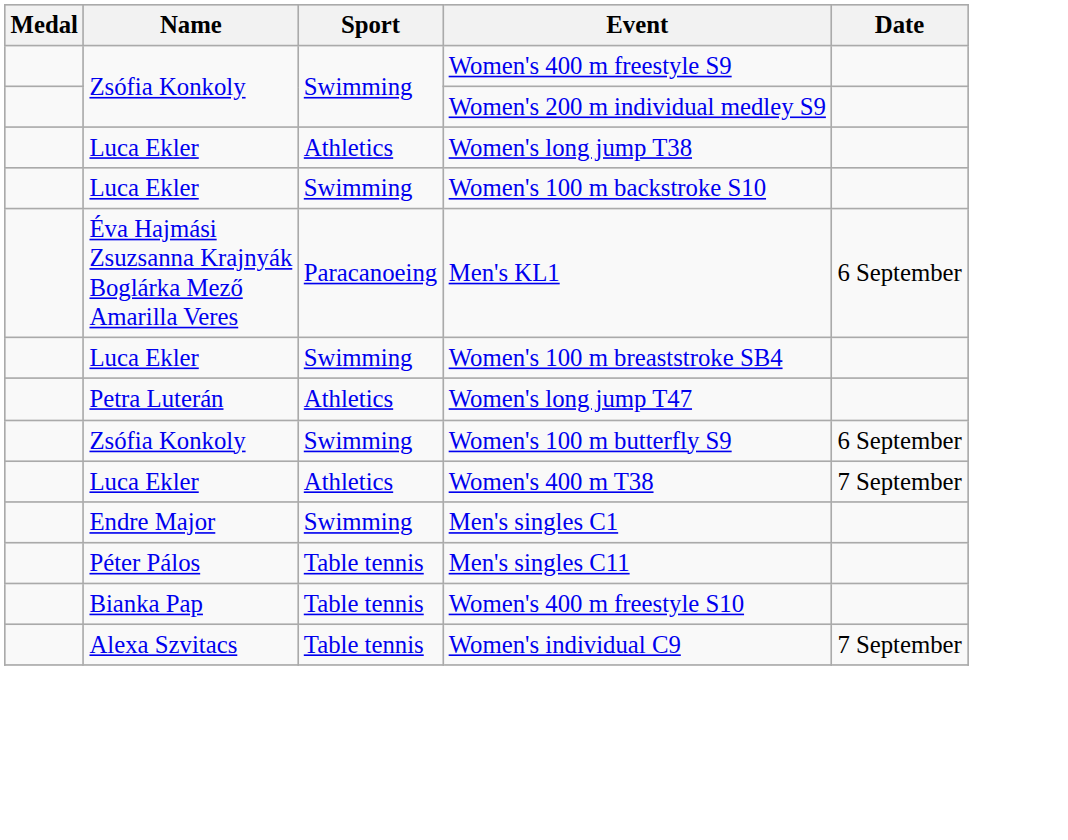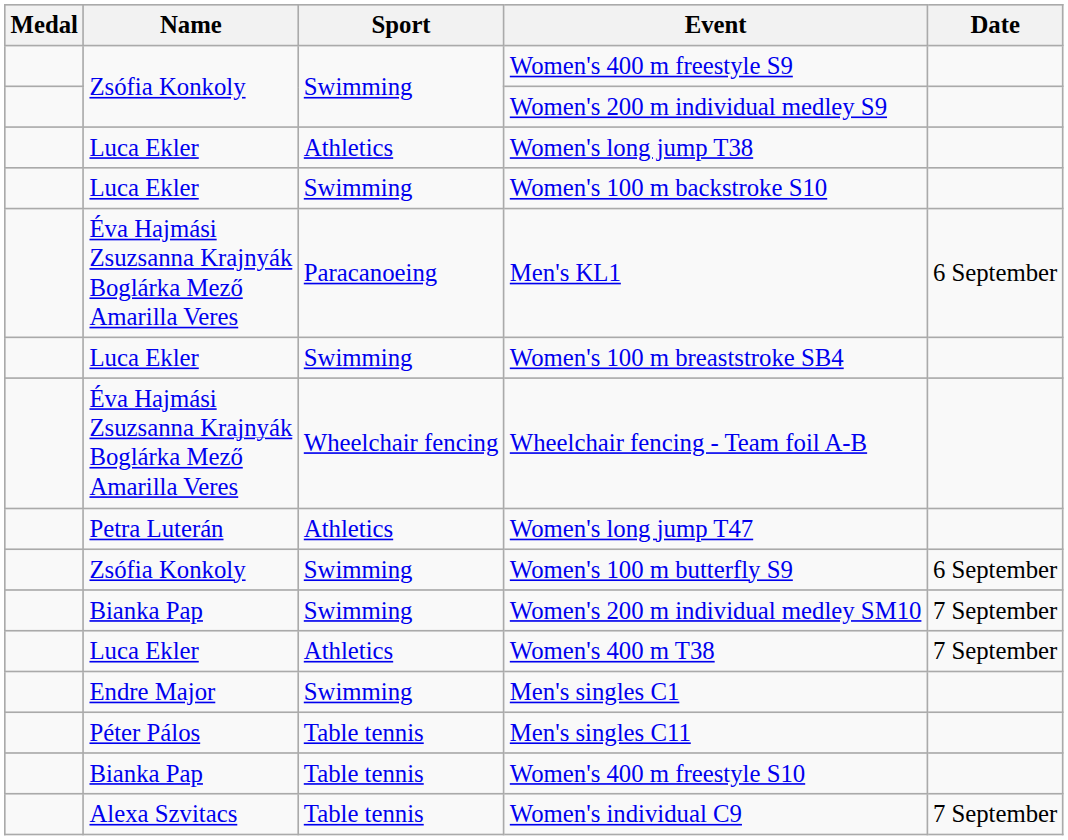 <table class="wikitable sortable" style="font-size: 95%;">
 <tr>
 <th>Medal</th>
 <th>Name</th>
 <th>Sport</th>
 <th>Event</th>
 <th>Date</th>
 </tr>
 <tr>
 <td></td>
 <td rowspan="2"><a href='#'>Zsófia Konkoly</a></td>
 <td rowspan="2"><a href='#'>Swimming</a></td>
 <td><a href='#'>Women's 400 m freestyle S9</a></td>
 <td></td>
 </tr>
 <tr>
 <td></td>
 <td><a href='#'>Women's 200 m individual medley S9</a></td>
 <td></td>
 </tr>
 <tr>
 <td></td>
 <td><a href='#'>Luca Ekler</a></td>
 <td><a href='#'>Athletics</a></td>
 <td><a href='#'>Women's long jump T38</a></td>
 <td></td>
 </tr>
 <tr>
 <td></td>
 <td><a href='#'>Luca Ekler</a></td>
 <td><a href='#'>Swimming</a></td>
 <td><a href='#'>Women's 100 m backstroke S10</a></td>
 <td></td>
 </tr>
 <tr>
 <td></td>
 <td><a href='#'>Éva Hajmási</a><br><a href='#'>Zsuzsanna Krajnyák</a><br><a href='#'>Boglárka Mező</a><br><a href='#'>Amarilla Veres</a></td>
 <td><a href='#'>Paracanoeing</a></td>
 <td><a href='#'>Men's KL1</a></td>
 <td>6 September</td>
 </tr>
 <tr>
 <td></td>
 <td><a href='#'>Luca Ekler</a></td>
 <td><a href='#'>Swimming</a></td>
 <td><a href='#'>Women's 100 m breaststroke SB4</a></td>
 <td></td>
 </tr>
 <tr>
 <td></td>
+<td><a href='#'>Éva Hajmási</a><br><a href='#'>Zsuzsanna Krajnyák</a><br><a href='#'>Boglárka Mező</a><br><a href='#'>Amarilla Veres</a></td>
+<td><a href='#'>Wheelchair fencing</a></td>
+<td><a href='#'>Wheelchair fencing - Team foil A-B</a></td>
+<td></td>
+</tr>
+<tr>
+<td></td>
 <td><a href='#'>Petra Luterán</a></td>
 <td><a href='#'>Athletics</a></td>
 <td><a href='#'>Women's long jump T47</a></td>
 <td></td>
 </tr>
 <tr>
 <td></td>
 <td><a href='#'>Zsófia Konkoly</a></td>
 <td><a href='#'>Swimming</a></td>
 <td><a href='#'>Women's 100 m butterfly S9</a></td>
 <td>6 September</td>
+</tr>
+<tr>
+<td></td>
+<td><a href='#'>Bianka Pap</a></td>
+<td><a href='#'>Swimming</a></td>
+<td><a href='#'>Women's 200 m individual medley SM10</a></td>
+<td>7 September</td>
 </tr>
 <tr>
 <td></td>
 <td><a href='#'>Luca Ekler</a></td>
 <td><a href='#'>Athletics</a></td>
 <td><a href='#'>Women's 400 m T38</a></td>
 <td>7 September</td>
 </tr>
 <tr>
 <td></td>
 <td><a href='#'>Endre Major</a></td>
 <td><a href='#'>Swimming</a></td>
 <td><a href='#'>Men's singles C1</a></td>
 <td></td>
 </tr>
 <tr>
 <td></td>
 <td><a href='#'>Péter Pálos</a></td>
 <td><a href='#'>Table tennis</a></td>
 <td><a href='#'>Men's singles C11</a></td>
 <td></td>
 </tr>
 <tr>
 <td></td>
 <td><a href='#'>Bianka Pap</a></td>
 <td><a href='#'>Table tennis</a></td>
 <td><a href='#'>Women's 400 m freestyle S10</a></td>
 <td></td>
 </tr>
 <tr>
 <td></td>
 <td><a href='#'>Alexa Szvitacs</a></td>
 <td><a href='#'>Table tennis</a></td>
 <td><a href='#'>Women's individual C9</a></td>
 <td>7 September</td>
 </tr>
 </table>
